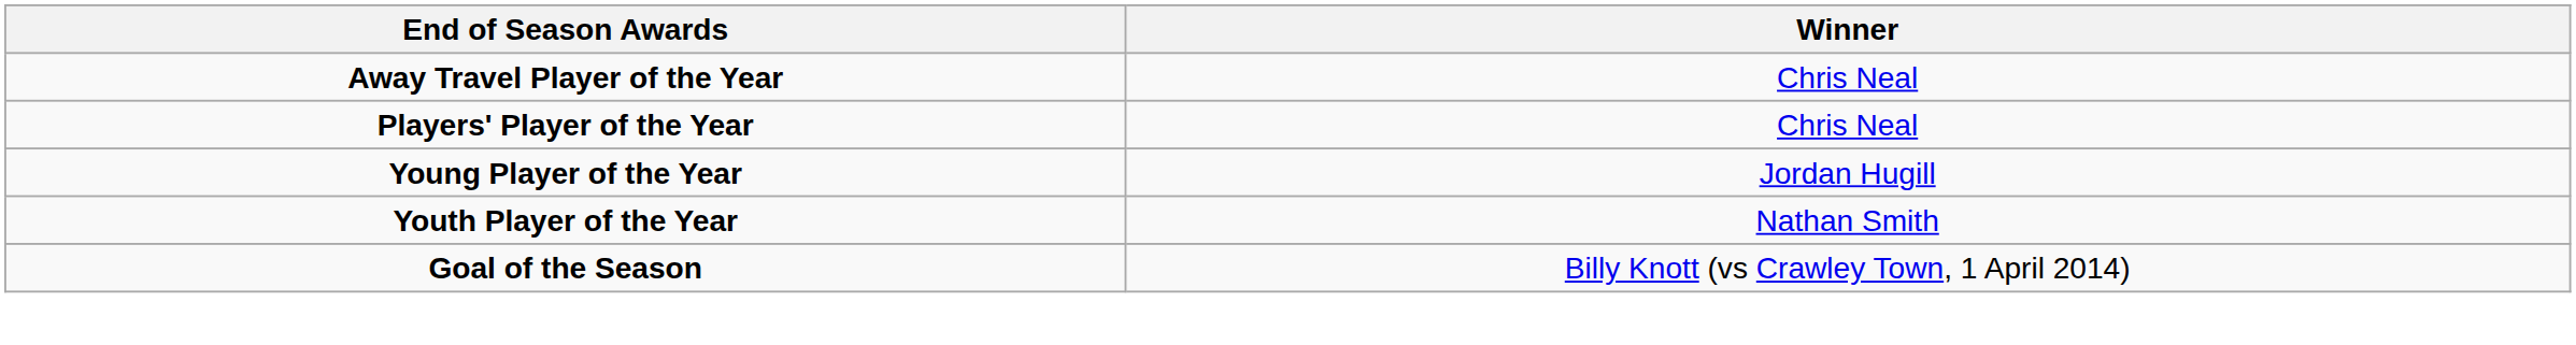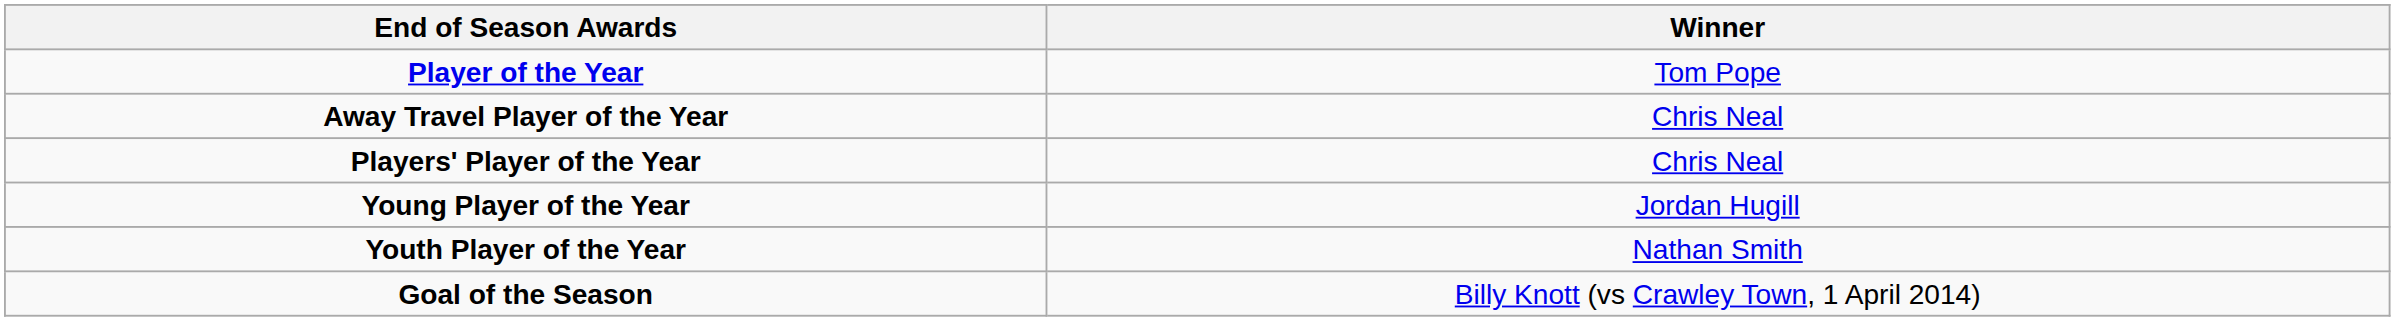 <table class="wikitable" style="text-align:center; font-size:95%;width:65%; text-align:left">
 <tr>
 <th>End of Season Awards</th>
 <th>Winner</th>
+</tr>
+<tr --->
+<td align="center"><strong><a href='#'>Player of the Year</a></strong></td>
+<td align="center"><a href='#'>Tom Pope</a></td>
 </tr>
 <tr --->
 <td align="center"><strong>Away Travel Player of the Year</strong></td>
 <td align="center"><a href='#'>Chris Neal</a></td>
 </tr>
 <tr --->
 <td align="center"><strong>Players' Player of the Year</strong></td>
 <td align="center"><a href='#'>Chris Neal</a></td>
 </tr>
 <tr --->
 <td align="center"><strong>Young Player of the Year</strong></td>
 <td align="center"><a href='#'>Jordan Hugill</a></td>
 </tr>
 <tr --->
 <td align="center"><strong>Youth Player of the Year</strong></td>
 <td align="center"><a href='#'>Nathan Smith</a></td>
 </tr>
 <tr --->
 <td align="center"><strong>Goal of the Season</strong></td>
 <td align="center"><a href='#'>Billy Knott</a> (vs <a href='#'>Crawley Town</a>, 1 April 2014)</td>
 </tr>
 </table>
